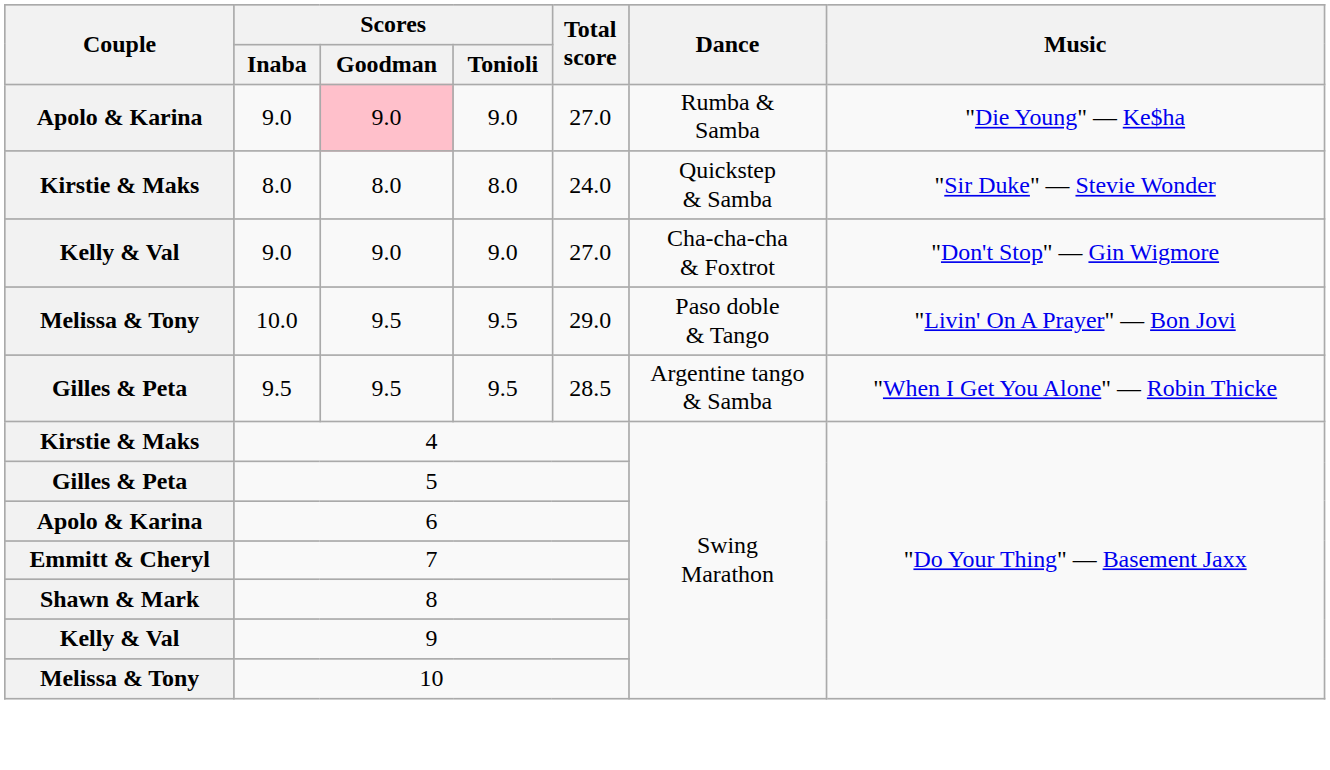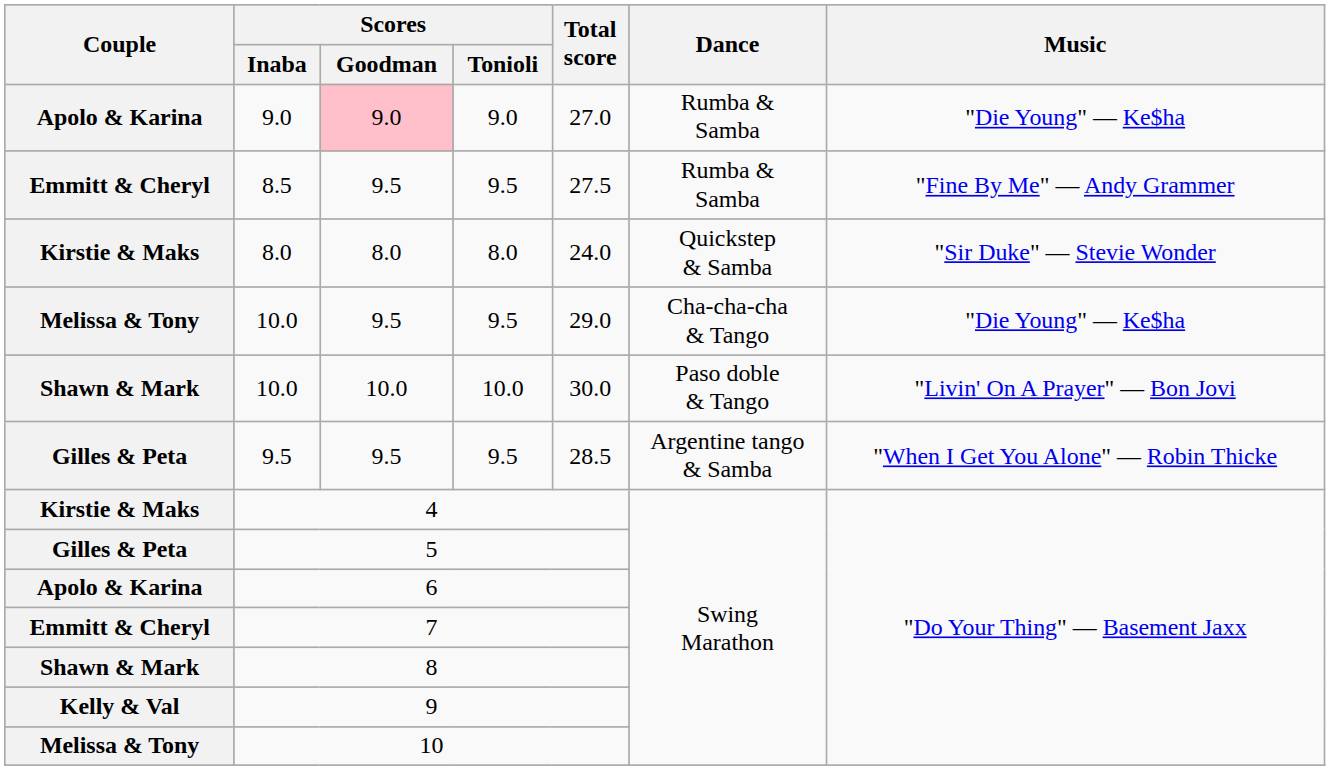 <table class="wikitable sortable" style="text-align:center; font-size:90%; width:90%">
 <tr>
 <th scope="col" rowspan=2>Couple</th>
 <th scope="col" colspan=3 class="unsortable">Scores</th>
 <th scope="col" rowspan=2>Total<br>score</th>
 <th scope="col" rowspan=2>Dance</th>
 <th scope="col" rowspan=2 class="unsortable">Music</th>
 </tr>
 <tr>
 <th class="unsortable">Inaba</th>
 <th class="unsortable">Goodman</th>
 <th class="unsortable">Tonioli</th>
 </tr>
 <tr>
 <th scope="row">Apolo & Karina</th>
 <td>9.0</td>
 <td style="background: pink;">9.0</td>
 <td>9.0</td>
 <td>27.0</td>
 <td>Rumba &<br>Samba</td>
 <td>"<a href='#'>Die Young</a>" — <a href='#'>Ke$ha</a></td>
 </tr>
 <tr>
+<th scope="row">Emmitt & Cheryl</th>
+<td>8.5</td>
+<td>9.5</td>
+<td>9.5</td>
+<td>27.5</td>
+<td>Rumba &<br>Samba</td>
+<td>"<a href='#'>Fine By Me</a>" — <a href='#'>Andy Grammer</a></td>
+</tr>
+<tr>
 <th scope="row">Kirstie & Maks</th>
 <td>8.0</td>
 <td>8.0</td>
 <td>8.0</td>
 <td>24.0</td>
 <td>Quickstep<br>& Samba</td>
 <td>"<a href='#'>Sir Duke</a>" — <a href='#'>Stevie Wonder</a></td>
 </tr>
 <tr>
-<th scope="row">Kelly & Val</th>
-<td>9.0</td>
-<td>9.0</td>
-<td>9.0</td>
-<td>27.0</td>
-<td>Cha-cha-cha<br>& Foxtrot</td>
-<td>"<a href='#'>Don't Stop</a>" — <a href='#'>Gin Wigmore</a></td>
-</tr>
-<tr>
 <th scope="row">Melissa & Tony</th>
 <td>10.0</td>
 <td>9.5</td>
 <td>9.5</td>
 <td>29.0</td>
+<td>Cha-cha-cha<br>& Tango</td>
+<td>"<a href='#'>Die Young</a>" — <a href='#'>Ke$ha</a></td>
+</tr>
+<tr>
+<th scope="row">Shawn & Mark</th>
+<td>10.0</td>
+<td>10.0</td>
+<td>10.0</td>
+<td>30.0</td>
 <td>Paso doble<br>& Tango</td>
 <td>"<a href='#'>Livin' On A Prayer</a>" — <a href='#'>Bon Jovi</a></td>
 </tr>
 <tr>
 <th scope="row">Gilles & Peta</th>
 <td>9.5</td>
 <td>9.5</td>
 <td>9.5</td>
 <td>28.5</td>
 <td>Argentine tango<br>& Samba</td>
 <td>"<a href='#'>When I Get You Alone</a>" — <a href='#'>Robin Thicke</a></td>
 </tr>
 <tr>
 <th scope="row">Kirstie & Maks</th>
 <td colspan="4" rowspan=1>4</td>
 <td rowspan="7">Swing<br>Marathon</td>
 <td rowspan="7">"<a href='#'>Do Your Thing</a>" — <a href='#'>Basement Jaxx</a></td>
 </tr>
 <tr>
 <th scope="row">Gilles & Peta</th>
 <td colspan="4" rowspan=1>5</td>
 </tr>
 <tr>
 <th scope="row">Apolo & Karina</th>
 <td colspan="4" rowspan=1>6</td>
 </tr>
 <tr>
 <th scope="row">Emmitt & Cheryl</th>
 <td colspan="4" rowspan=1>7</td>
 </tr>
 <tr>
 <th scope="row">Shawn & Mark</th>
 <td colspan="4" rowspan=1>8</td>
 </tr>
 <tr>
 <th scope="row">Kelly & Val</th>
 <td colspan="4" rowspan=1>9</td>
 </tr>
 <tr>
 <th scope="row">Melissa & Tony</th>
 <td colspan="4" rowspan=1>10</td>
 </tr>
 </table>
